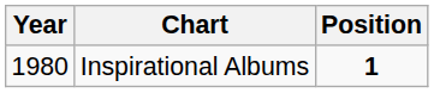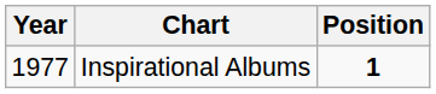 <table class="wikitable">
 <tr>
 <th>Year</th>
 <th>Chart</th>
 <th>Position</th>
 </tr>
 <tr>
-<td>1980</td>
+<td>1977</td>
 <td>Inspirational Albums</td>
 <td style="text-align:center;"><strong>1</strong></td>
 </tr>
 </table>
